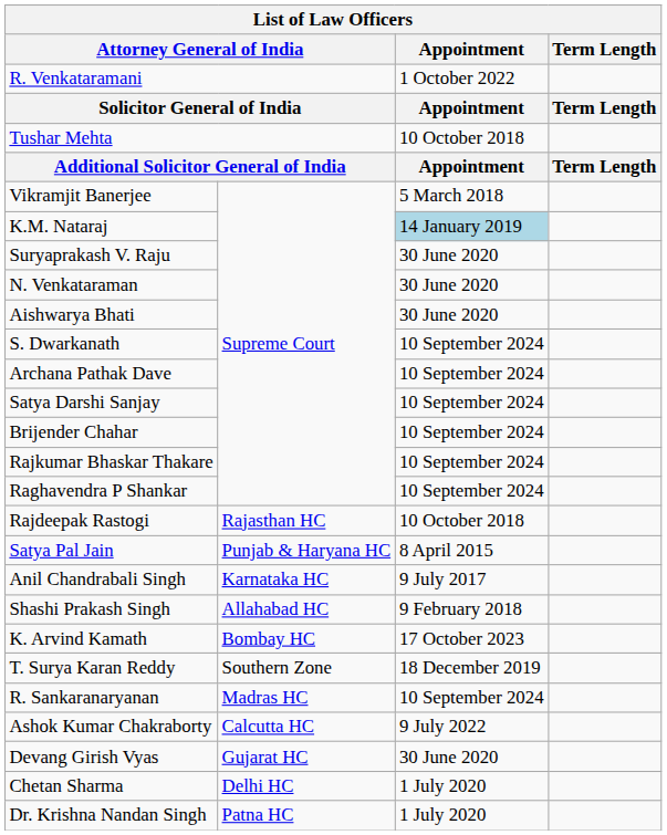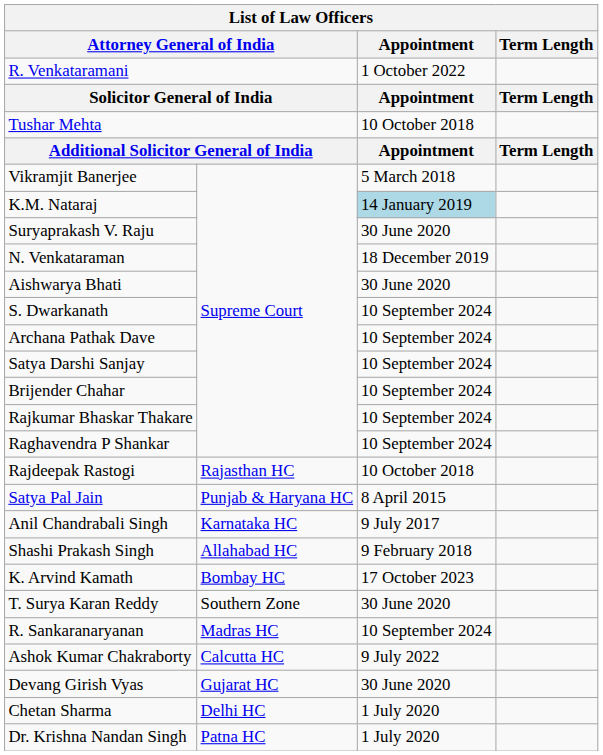 <table class="wikitable">
 <tr>
 <th colspan="4">List of Law Officers</th>
 </tr>
 <tr>
 <th colspan="2"><a href='#'>Attorney General of India</a></th>
 <th>Appointment</th>
 <th>Term Length</th>
 </tr>
 <tr>
 <td colspan="2"><a href='#'>R. Venkataramani</a></td>
 <td>1 October 2022</td>
 <td></td>
 </tr>
 <tr>
 <th colspan="2">Solicitor General of India</th>
 <th>Appointment</th>
 <th>Term Length</th>
 </tr>
 <tr>
 <td colspan="2"><a href='#'>Tushar Mehta</a></td>
 <td>10 October 2018</td>
 <td></td>
 </tr>
 <tr>
 <th colspan="2"><a href='#'>Additional Solicitor General of India</a></th>
 <th>Appointment</th>
 <th>Term Length</th>
 </tr>
 <tr>
 <td>Vikramjit Banerjee</td>
 <td rowspan="11"><a href='#'>Supreme Court</a></td>
 <td>5 March 2018</td>
 <td></td>
 </tr>
 <tr>
 <td>K.M. Nataraj</td>
 <td style="background: lightblue;">14 January 2019</td>
 <td></td>
 </tr>
 <tr>
 <td>Suryaprakash V. Raju</td>
 <td>30 June 2020</td>
 <td></td>
 </tr>
 <tr>
 <td>N. Venkataraman</td>
-<td>30 June 2020</td>
+<td>18 December 2019</td>
 <td></td>
 </tr>
 <tr>
 <td>Aishwarya Bhati</td>
 <td>30 June 2020</td>
 <td></td>
 </tr>
 <tr>
 <td>S. Dwarkanath</td>
 <td>10 September 2024</td>
 <td></td>
 </tr>
 <tr>
 <td>Archana Pathak Dave</td>
 <td>10 September 2024</td>
 <td></td>
 </tr>
 <tr>
 <td>Satya Darshi Sanjay</td>
 <td>10 September 2024</td>
 <td></td>
 </tr>
 <tr>
 <td>Brijender Chahar</td>
 <td>10 September 2024</td>
 <td></td>
 </tr>
 <tr>
 <td>Rajkumar Bhaskar Thakare</td>
 <td>10 September 2024</td>
 <td></td>
 </tr>
 <tr>
 <td>Raghavendra P Shankar</td>
 <td>10 September 2024</td>
 <td></td>
 </tr>
 <tr>
 <td>Rajdeepak Rastogi</td>
 <td><a href='#'>Rajasthan HC</a></td>
 <td>10 October 2018</td>
 <td></td>
 </tr>
 <tr>
 <td><a href='#'>Satya Pal Jain</a></td>
 <td><a href='#'>Punjab & Haryana HC</a></td>
 <td>8 April 2015</td>
 <td></td>
 </tr>
 <tr>
 <td>Anil Chandrabali Singh</td>
 <td><a href='#'>Karnataka HC</a></td>
 <td>9 July 2017</td>
 <td></td>
 </tr>
 <tr>
 <td>Shashi Prakash Singh</td>
 <td><a href='#'>Allahabad HC</a></td>
 <td>9 February 2018</td>
 <td></td>
 </tr>
 <tr>
 <td>K. Arvind Kamath</td>
 <td><a href='#'>Bombay HC</a></td>
 <td>17 October 2023</td>
 <td></td>
 </tr>
 <tr>
 <td>T. Surya Karan Reddy</td>
 <td>Southern Zone</td>
-<td>18 December 2019</td>
+<td>30 June 2020</td>
 <td></td>
 </tr>
 <tr>
 <td>R. Sankaranaryanan</td>
 <td><a href='#'>Madras HC</a></td>
 <td>10 September 2024</td>
 <td></td>
 </tr>
 <tr>
 <td>Ashok Kumar Chakraborty</td>
 <td><a href='#'>Calcutta HC</a></td>
 <td>9 July 2022</td>
 <td></td>
 </tr>
 <tr>
 <td>Devang Girish Vyas</td>
 <td><a href='#'>Gujarat HC</a></td>
 <td>30 June 2020</td>
 <td></td>
 </tr>
 <tr>
 <td>Chetan Sharma</td>
 <td><a href='#'>Delhi HC</a></td>
 <td>1 July 2020</td>
 <td></td>
 </tr>
 <tr>
 <td>Dr. Krishna Nandan Singh</td>
 <td><a href='#'>Patna HC</a></td>
 <td>1 July 2020</td>
 <td></td>
 </tr>
 </table>
